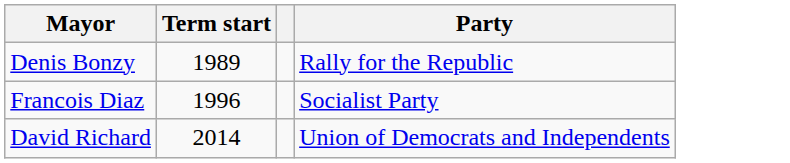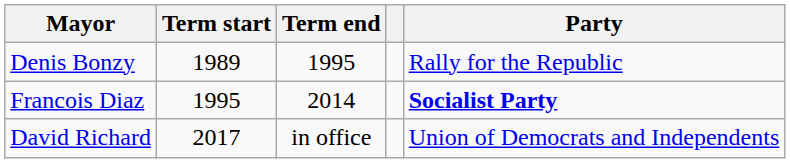 <table class="wikitable">
 <tr>
 <th>Mayor</th>
 <th>Term start</th>
+<th>Term end</th>
 <th class=unsortable> </th>
 <th>Party</th>
 </tr>
 <tr>
 <td><a href='#'>Denis Bonzy</a></td>
 <td align=center>1989</td>
+<td align=center>1995</td>
 <td bgcolor=></td>
 <td><a href='#'>Rally for the Republic</a></td>
 </tr>
 <tr>
 <td><a href='#'>Francois Diaz</a></td>
-<td align=center>1996</td>
+<td align=center>1995</td>
+<td align=center>2014</td>
 <td bgcolor=></td>
-<td><a href='#'>Socialist Party</a></td>
+<td><strong><a href='#'>Socialist Party</a></strong></td>
 </tr>
 <tr>
 <td><a href='#'>David Richard</a></td>
-<td align=center>2014</td>
+<td align=center>2017</td>
+<td align=center>in office</td>
 <td bgcolor=></td>
 <td><a href='#'>Union of Democrats and Independents</a></td>
 </tr>
 </table>
